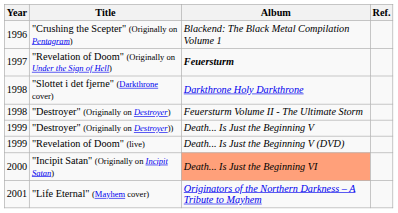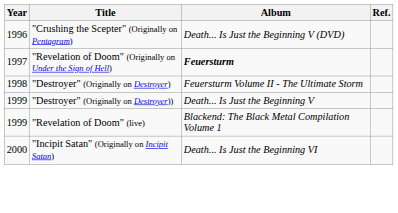 <table class="wikitable">
 <tr>
 <th>Year</th>
 <th style="width:230px;">Title</th>
 <th>Album</th>
 <th>Ref.</th>
 </tr>
 <tr>
 <td>1996</td>
 <td>"Crushing the Scepter" <small>(Originally on <em><a href='#'>Pentagram</a></em>) </small></td>
-<td><em>Blackend: The Black Metal Compilation Volume 1</em></td>
+<td><em>Death... Is Just the Beginning V (DVD)</em></td>
 <td style="text-align:center;"></td>
 </tr>
 <tr>
 <td>1997</td>
 <td>"Revelation of Doom" <small>(Originally on <em><a href='#'>Under the Sign of Hell</a></em>) </small></td>
 <td><strong><em>Feuersturm</em></strong></td>
-<td style="text-align:center;"></td>
-</tr>
-<tr>
-<td>1998</td>
-<td>"Slottet i det fjerne" <small>(<a href='#'>Darkthrone</a> cover)</small></td>
-<td><em><a href='#'>Darkthrone Holy Darkthrone</a></em></td>
 <td style="text-align:center;"></td>
 </tr>
 <tr>
 <td>1998</td>
 <td>"Destroyer" <small>(Originally on <em><a href='#'>Destroyer</a></em>)</small></td>
 <td><em>Feuersturm Volume II - The Ultimate Storm</em></td>
 <td style="text-align:center;"></td>
 </tr>
 <tr>
 <td>1999</td>
 <td>"Destroyer" <small>(Originally on <em><a href='#'>Destroyer</a></em>))</small></td>
 <td><em>Death... Is Just the Beginning V</em></td>
 <td style="text-align:center;"></td>
 </tr>
 <tr>
 <td>1999</td>
 <td>"Revelation of Doom" <small>(live)</small></td>
-<td><em>Death... Is Just the Beginning V (DVD)</em></td>
+<td><em>Blackend: The Black Metal Compilation Volume 1</em></td>
 <td style="text-align:center;"></td>
 </tr>
 <tr>
 <td>2000</td>
 <td>"Incipit Satan" <small>(Originally on <em><a href='#'>Incipit Satan</a></em>)</small></td>
-<td style="background: lightsalmon;"><em>Death... Is Just the Beginning VI</em></td>
+<td><em>Death... Is Just the Beginning VI</em></td>
 <td style="text-align:center;"></td>
 </tr>
-<tr>
-<td>2001</td>
-<td>"Life Eternal" <small>(<a href='#'>Mayhem</a> cover)</small></td>
-<td><em><a href='#'>Originators of the Northern Darkness – A Tribute to Mayhem</a></em></td>
-<td style="text-align:center;"><br></td>
-</tr>
 </table>
